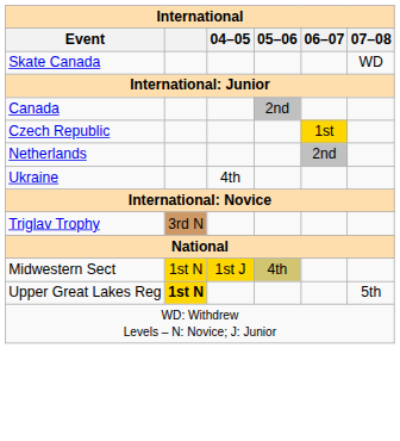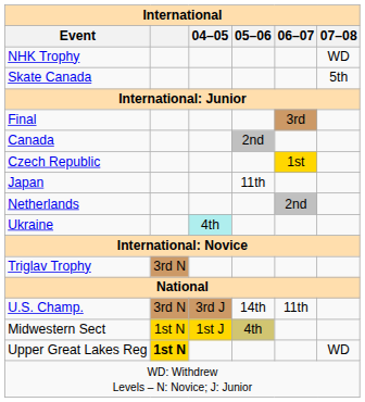 <table class="wikitable" style="text-align:center">
 <tr>
 <th style="background-color: #ffdead; " colspan=6 align=center>International</th>
 </tr>
 <tr>
 <th>Event</th>
 <th></th>
 <th>04–05</th>
 <th>05–06</th>
 <th>06–07</th>
 <th>07–08</th>
 </tr>
 <tr>
-<td align=left> <a href='#'>Skate Canada</a></td>
+<td align=left> <a href='#'>NHK Trophy</a></td>
 <td></td>
 <td></td>
 <td></td>
 <td></td>
 <td>WD</td>
 </tr>
 <tr>
+<td align=left> <a href='#'>Skate Canada</a></td>
+<td></td>
+<td></td>
+<td></td>
+<td></td>
+<td>5th</td>
+</tr>
+<tr>
 <th style="background-color: #ffdead; " colspan=6 align=center>International: Junior</th>
+</tr>
+<tr>
+<td align=left> <a href='#'>Final</a></td>
+<td></td>
+<td></td>
+<td></td>
+<td bgcolor=cc9966>3rd</td>
+<td></td>
 </tr>
 <tr>
 <td align=left> <a href='#'>Canada</a></td>
 <td></td>
 <td></td>
 <td bgcolor=silver>2nd</td>
 <td></td>
 <td></td>
 </tr>
 <tr>
 <td align=left> <a href='#'>Czech Republic</a></td>
 <td></td>
 <td></td>
 <td></td>
 <td bgcolor=gold>1st</td>
 <td></td>
 </tr>
 <tr>
+<td align=left> <a href='#'>Japan</a></td>
+<td></td>
+<td></td>
+<td>11th</td>
+<td></td>
+<td></td>
+</tr>
+<tr>
 <td align=left> <a href='#'>Netherlands</a></td>
 <td></td>
 <td></td>
 <td></td>
 <td bgcolor=silver>2nd</td>
 <td></td>
 </tr>
 <tr>
 <td align=left> <a href='#'>Ukraine</a></td>
 <td></td>
-<td>4th</td>
+<td style="background: paleturquoise;">4th</td>
 <td></td>
 <td></td>
 <td></td>
 </tr>
 <tr>
 <th style="background-color: #ffdead; " colspan=6 align=center>International: Novice</th>
 </tr>
 <tr>
 <td align=left><a href='#'>Triglav Trophy</a></td>
 <td bgcolor=cc9966>3rd N</td>
 <td></td>
 <td></td>
 <td></td>
 <td></td>
 </tr>
 <tr>
 <th style="background-color: #ffdead; " colspan=6 align=center>National</th>
 </tr>
 <tr>
+<td align=left><a href='#'>U.S. Champ.</a></td>
+<td bgcolor=cc9966>3rd N</td>
+<td bgcolor=cc9966>3rd J</td>
+<td>14th</td>
+<td>11th</td>
+<td></td>
+</tr>
+<tr>
 <td align=left>Midwestern Sect</td>
 <td bgcolor=gold>1st N</td>
 <td bgcolor=gold>1st J</td>
 <td bgcolor=d1c571>4th</td>
 <td></td>
 <td></td>
 </tr>
 <tr>
 <td align=left>Upper Great Lakes Reg</td>
 <td bgcolor=gold><strong>1st N</strong></td>
 <td></td>
 <td></td>
 <td></td>
-<td>5th</td>
+<td>WD</td>
 </tr>
 <tr>
 <td colspan=6 align=center><small> WD: Withdrew <br> Levels – N: Novice; J: Junior </small></td>
 </tr>
 </table>
